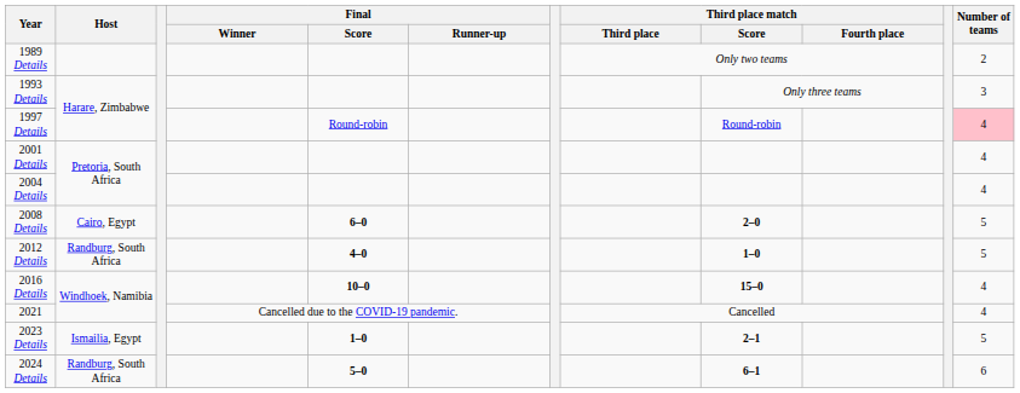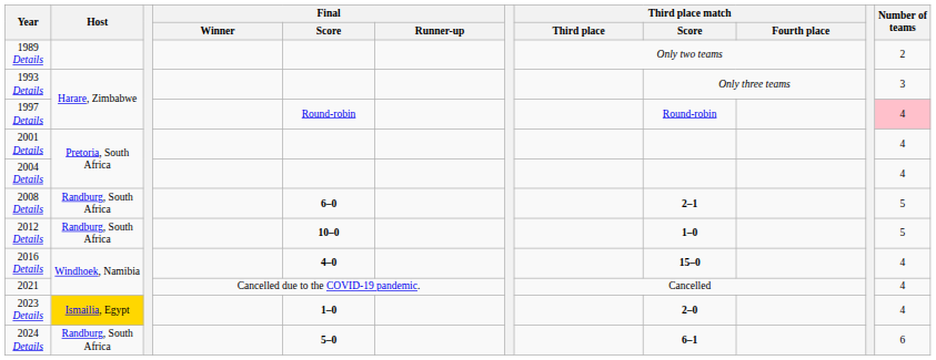 <table class="wikitable" style="text-align:center;width:100%; font-size:90%;">
 <tr>
 <th rowspan=2 width=5%>Year</th>
 <th rowspan=2 width=10%>Host</th>
 <th width=1% rowspan=13></th>
 <th colspan=3>Final</th>
 <th width=1% rowspan=13></th>
 <th colspan=3>Third place match</th>
 <th width=1% rowspan=13></th>
 <th width=6% rowspan=2>Number of teams</th>
 </tr>
 <tr>
 <th width=14%>Winner</th>
 <th width=10%>Score</th>
 <th width=14%>Runner-up</th>
 <th width=14%>Third place</th>
 <th width=10%>Score</th>
 <th width=14%>Fourth place</th>
 </tr>
 <tr>
 <td>1989<br><em><a href='#'>Details</a></em></td>
 <td></td>
 <td><strong></strong></td>
 <td></td>
 <td></td>
 <td colspan=3><em>Only two teams</em></td>
 <td>2</td>
 </tr>
 <tr>
 <td>1993<br><em><a href='#'>Details</a></em></td>
 <td rowspan=2><a href='#'>Harare</a>, Zimbabwe</td>
 <td><strong></strong></td>
 <td></td>
 <td></td>
 <td></td>
 <td colspan=2><em>Only three teams</em></td>
 <td>3</td>
 </tr>
 <tr>
 <td>1997<br><em><a href='#'>Details</a></em></td>
 <td><strong></strong></td>
 <td><a href='#'>Round-robin</a></td>
 <td></td>
 <td></td>
 <td><a href='#'>Round-robin</a></td>
 <td></td>
 <td style="background: pink;">4</td>
 </tr>
 <tr>
 <td>2001<br><em><a href='#'>Details</a></em></td>
 <td rowspan=2><a href='#'>Pretoria</a>, South Africa</td>
 <td><strong></strong></td>
 <td></td>
 <td></td>
 <td></td>
 <td></td>
 <td></td>
 <td>4</td>
 </tr>
 <tr>
 <td>2004<br><em><a href='#'>Details</a></em></td>
 <td><strong></strong></td>
 <td></td>
 <td></td>
 <td></td>
 <td></td>
 <td></td>
 <td>4</td>
 </tr>
 <tr>
 <td>2008<br><em><a href='#'>Details</a></em></td>
-<td><a href='#'>Cairo</a>, Egypt</td>
+<td><a href='#'>Randburg</a>, South Africa</td>
 <td><strong></strong></td>
 <td><strong>6–0</strong></td>
 <td></td>
 <td></td>
-<td><strong>2–0</strong></td>
+<td><strong>2–1</strong></td>
 <td></td>
 <td>5</td>
 </tr>
 <tr>
 <td>2012<br><em><a href='#'>Details</a></em></td>
 <td><a href='#'>Randburg</a>, South Africa</td>
 <td><strong></strong></td>
-<td><strong>4–0</strong></td>
+<td><strong>10–0</strong></td>
 <td></td>
 <td></td>
 <td><strong>1–0</strong></td>
 <td></td>
 <td>5</td>
 </tr>
 <tr>
 <td>2016<br><em><a href='#'>Details</a></em></td>
 <td rowspan=2><a href='#'>Windhoek</a>, Namibia</td>
 <td><strong></strong></td>
-<td><strong>10–0</strong></td>
+<td><strong>4–0</strong></td>
 <td></td>
 <td></td>
 <td><strong>15–0</strong></td>
 <td></td>
 <td>4</td>
 </tr>
 <tr>
 <td>2021</td>
 <td colspan=3>Cancelled due to the <a href='#'>COVID-19 pandemic</a>.</td>
 <td colspan=3>Cancelled</td>
 <td>4</td>
 </tr>
 <tr>
 <td>2023<br><em><a href='#'>Details</a></em></td>
-<td><a href='#'>Ismailia</a>, Egypt</td>
+<td style="background: gold;"><a href='#'>Ismailia</a>, Egypt</td>
 <td><strong></strong></td>
 <td><strong>1–0</strong></td>
 <td></td>
 <td></td>
-<td><strong>2–1</strong></td>
+<td><strong>2–0</strong></td>
 <td></td>
-<td>5</td>
+<td>4</td>
 </tr>
 <tr>
 <td>2024<br><em><a href='#'>Details</a></em></td>
 <td><a href='#'>Randburg</a>, South Africa</td>
 <td><strong></strong></td>
 <td><strong>5–0</strong></td>
 <td></td>
 <td></td>
 <td><strong>6–1</strong></td>
 <td></td>
 <td>6</td>
 </tr>
 </table>
